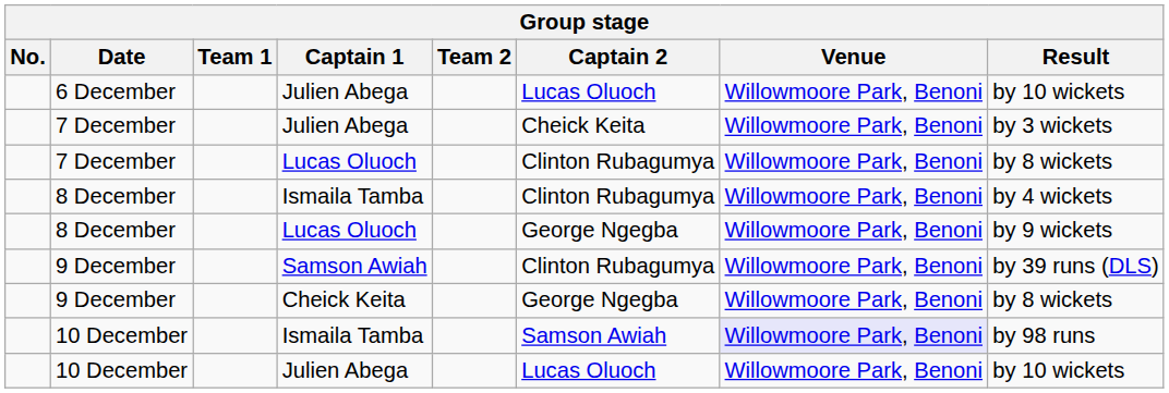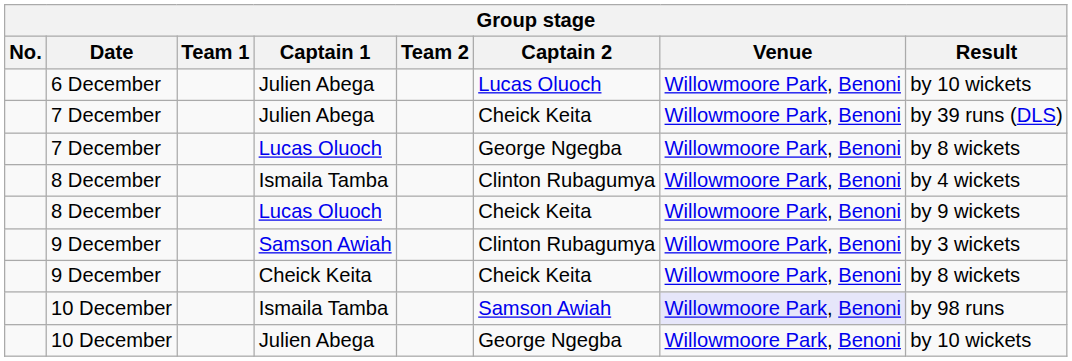 <table class="wikitable">
 <tr>
 <th colspan="8">Group stage</th>
 </tr>
 <tr>
 <th>No.</th>
 <th>Date</th>
 <th>Team 1</th>
 <th>Captain 1</th>
 <th>Team 2</th>
 <th>Captain 2</th>
 <th>Venue</th>
 <th>Result</th>
 </tr>
 <tr>
 <td></td>
 <td>6 December</td>
 <td></td>
 <td>Julien Abega</td>
 <td></td>
 <td><a href='#'>Lucas Oluoch</a></td>
 <td><a href='#'>Willowmoore Park</a>, <a href='#'>Benoni</a></td>
 <td> by 10 wickets</td>
 </tr>
 <tr>
 <td></td>
 <td>7 December</td>
 <td></td>
 <td>Julien Abega</td>
 <td></td>
 <td>Cheick Keita</td>
 <td><a href='#'>Willowmoore Park</a>, <a href='#'>Benoni</a></td>
-<td> by 3 wickets</td>
+<td> by 39 runs (<a href='#'>DLS</a>)</td>
 </tr>
 <tr>
 <td></td>
 <td>7 December</td>
 <td></td>
 <td><a href='#'>Lucas Oluoch</a></td>
 <td></td>
-<td>Clinton Rubagumya</td>
+<td>George Ngegba</td>
 <td><a href='#'>Willowmoore Park</a>, <a href='#'>Benoni</a></td>
 <td> by 8 wickets</td>
 </tr>
 <tr>
 <td></td>
 <td>8 December</td>
 <td></td>
 <td>Ismaila Tamba</td>
 <td></td>
 <td>Clinton Rubagumya</td>
 <td><a href='#'>Willowmoore Park</a>, <a href='#'>Benoni</a></td>
 <td> by 4 wickets</td>
 </tr>
 <tr>
 <td></td>
 <td>8 December</td>
 <td></td>
 <td><a href='#'>Lucas Oluoch</a></td>
 <td></td>
-<td>George Ngegba</td>
+<td>Cheick Keita</td>
 <td><a href='#'>Willowmoore Park</a>, <a href='#'>Benoni</a></td>
 <td> by 9 wickets</td>
 </tr>
 <tr>
 <td></td>
 <td>9 December</td>
 <td></td>
 <td><a href='#'>Samson Awiah</a></td>
 <td></td>
 <td>Clinton Rubagumya</td>
 <td><a href='#'>Willowmoore Park</a>, <a href='#'>Benoni</a></td>
-<td> by 39 runs (<a href='#'>DLS</a>)</td>
+<td> by 3 wickets</td>
 </tr>
 <tr>
 <td></td>
 <td>9 December</td>
 <td></td>
 <td>Cheick Keita</td>
 <td></td>
-<td>George Ngegba</td>
+<td>Cheick Keita</td>
 <td><a href='#'>Willowmoore Park</a>, <a href='#'>Benoni</a></td>
 <td> by 8 wickets</td>
 </tr>
 <tr>
 <td></td>
 <td>10 December</td>
 <td></td>
 <td>Ismaila Tamba</td>
 <td></td>
 <td><a href='#'>Samson Awiah</a></td>
 <td style="background: lavender;"><a href='#'>Willowmoore Park</a>, <a href='#'>Benoni</a></td>
 <td> by 98 runs</td>
 </tr>
 <tr>
 <td></td>
 <td>10 December</td>
 <td></td>
 <td>Julien Abega</td>
 <td></td>
-<td><a href='#'>Lucas Oluoch</a></td>
+<td>George Ngegba</td>
 <td><a href='#'>Willowmoore Park</a>, <a href='#'>Benoni</a></td>
 <td> by 10 wickets</td>
 </tr>
 </table>
